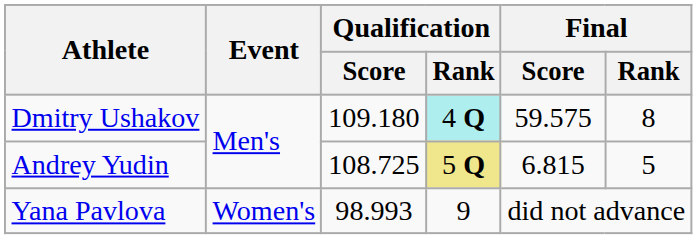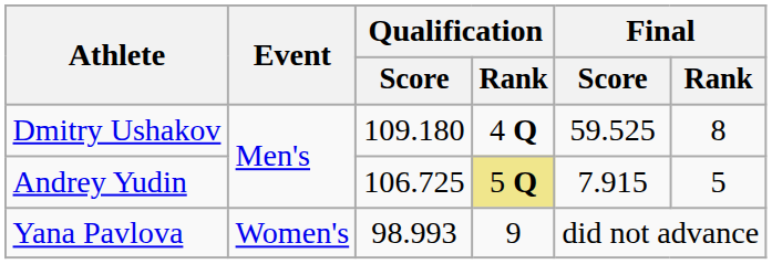 <table class="wikitable" style="font-size:90%">
 <tr>
 <th rowspan="2">Athlete</th>
 <th rowspan="2">Event</th>
 <th colspan="2">Qualification</th>
 <th colspan="2">Final</th>
 </tr>
 <tr style="font-size:95%">
 <th>Score</th>
 <th>Rank</th>
 <th>Score</th>
 <th>Rank</th>
 </tr>
 <tr align=center>
 <td align=left><a href='#'>Dmitry Ushakov</a></td>
 <td align=left rowspan=2><a href='#'>Men's</a></td>
 <td>109.180</td>
-<td style="background: paleturquoise;">4 <strong>Q</strong></td>
-<td>59.575</td>
+<td>4 <strong>Q</strong></td>
+<td>59.525</td>
 <td>8</td>
 </tr>
 <tr align=center>
 <td align=left><a href='#'>Andrey Yudin</a></td>
-<td>108.725</td>
+<td>106.725</td>
 <td style="background: khaki;">5 <strong>Q</strong></td>
-<td>6.815</td>
+<td>7.915</td>
 <td>5</td>
 </tr>
 <tr align=center>
 <td align=left><a href='#'>Yana Pavlova</a></td>
 <td align=left><a href='#'>Women's</a></td>
 <td>98.993</td>
 <td>9</td>
 <td colspan=2>did not advance</td>
 </tr>
 </table>
